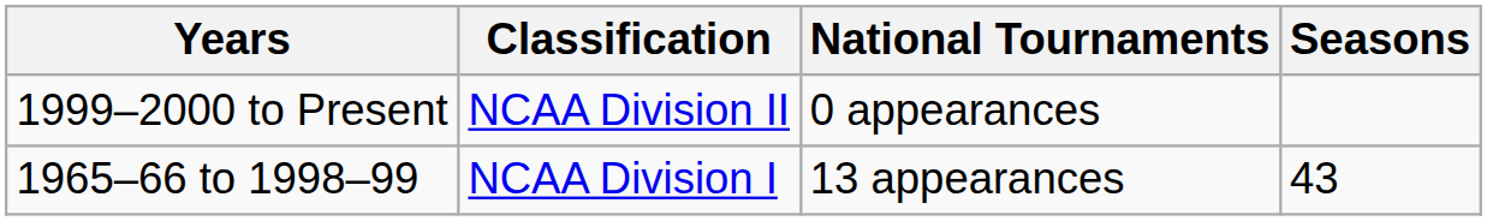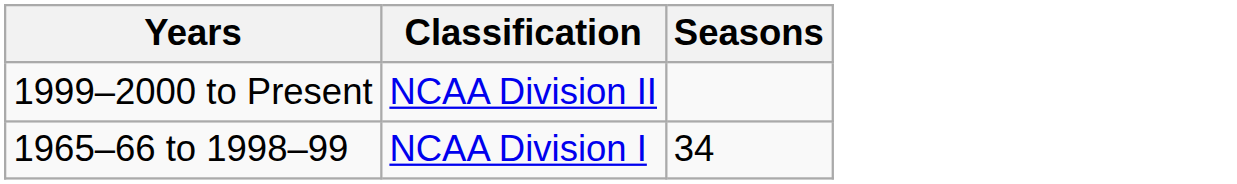 <table class="wikitable">
 <tr>
 <th>Years</th>
 <th>Classification</th>
-<th>National Tournaments</th>
 <th>Seasons</th>
 </tr>
 <tr>
 <td>1999–2000 to Present</td>
 <td><a href='#'>NCAA Division II</a></td>
-<td>0 appearances</td>
 <td></td>
 </tr>
 <tr>
 <td>1965–66 to 1998–99</td>
 <td><a href='#'>NCAA Division I</a></td>
-<td>13 appearances</td>
-<td>43</td>
+<td>34</td>
 </tr>
 </table>
